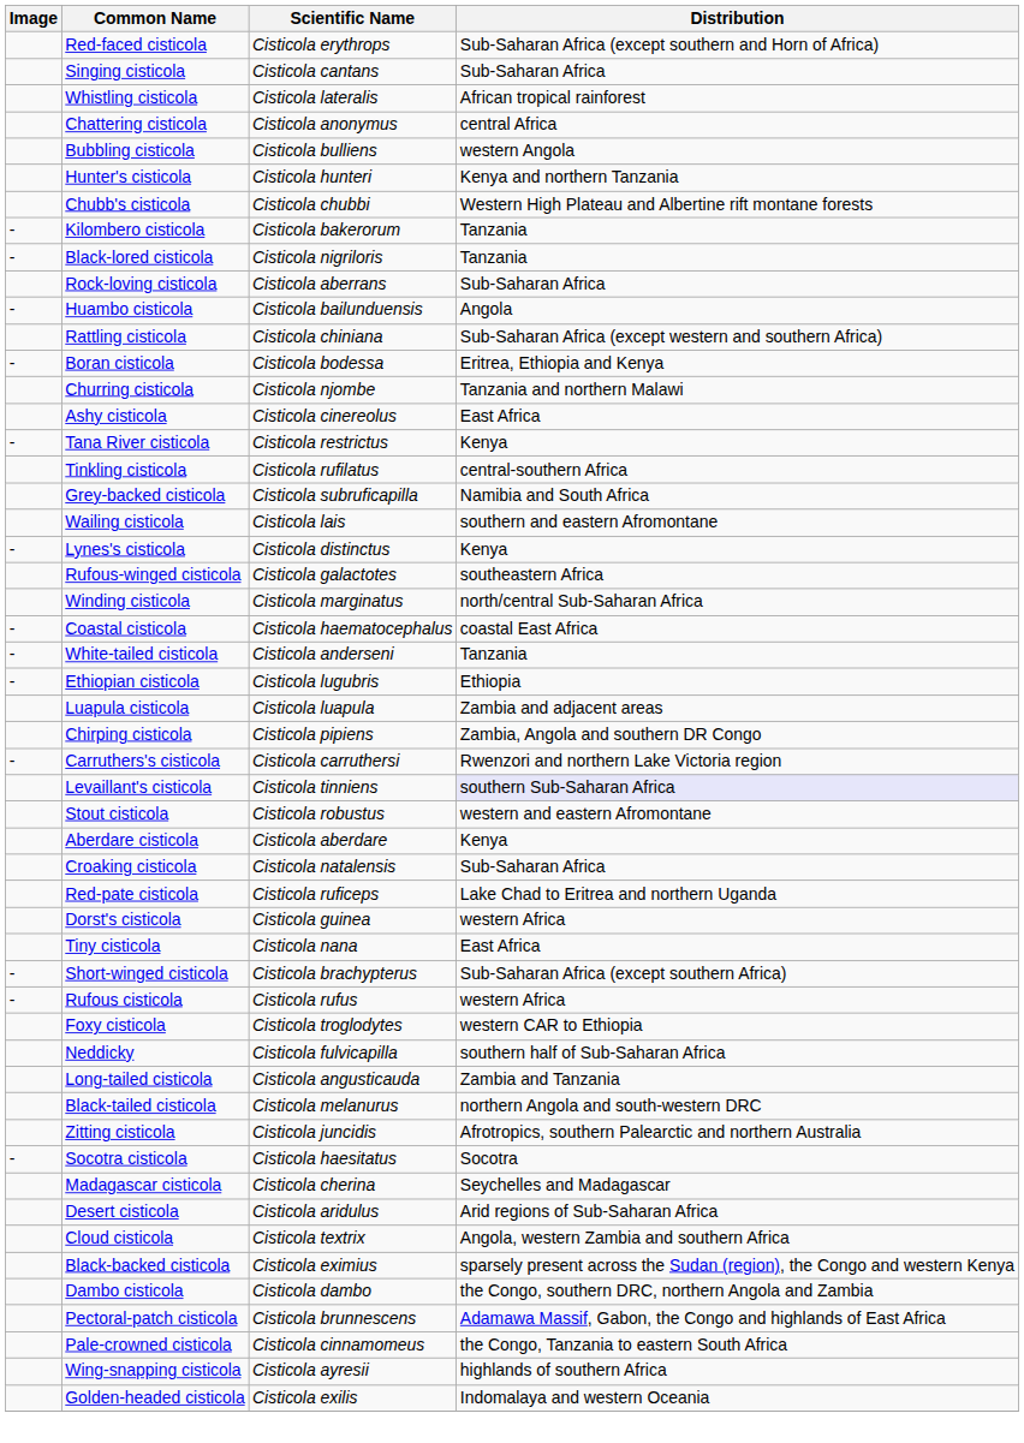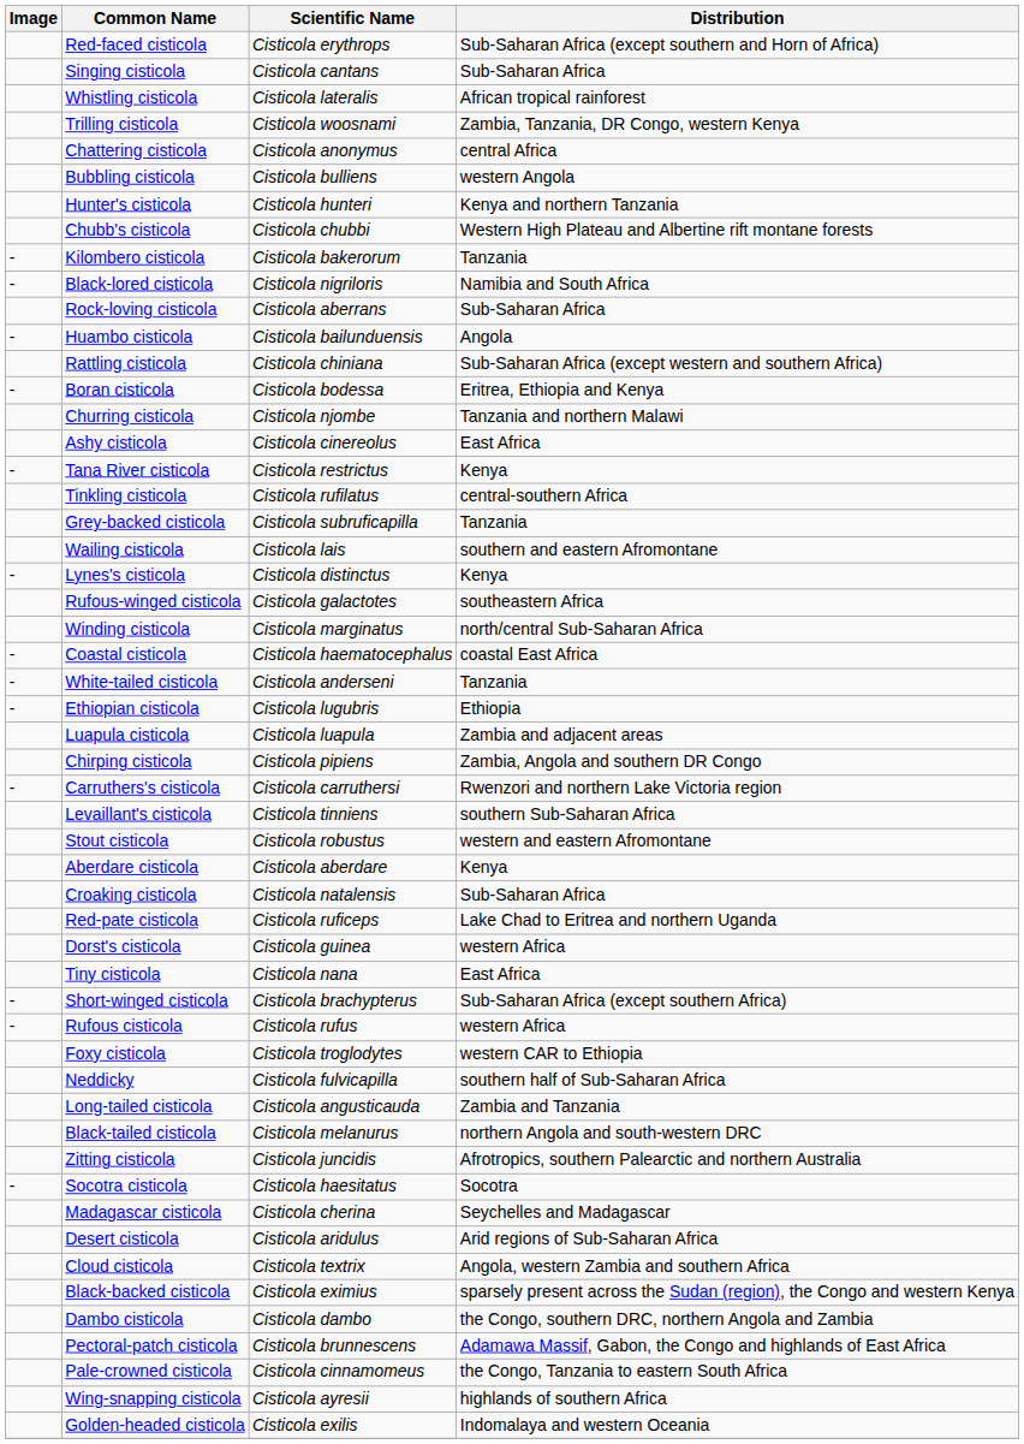 <table class="wikitable">
 <tr>
 <th>Image</th>
 <th>Common Name</th>
 <th>Scientific Name</th>
 <th>Distribution</th>
 </tr>
 <tr>
 <td></td>
 <td><a href='#'>Red-faced cisticola</a></td>
 <td><em>Cisticola erythrops</em></td>
 <td>Sub-Saharan Africa (except southern and Horn of Africa)</td>
 </tr>
 <tr>
 <td></td>
 <td><a href='#'>Singing cisticola</a></td>
 <td><em>Cisticola cantans</em></td>
 <td>Sub-Saharan Africa</td>
 </tr>
 <tr>
 <td></td>
 <td><a href='#'>Whistling cisticola</a></td>
 <td><em>Cisticola lateralis</em></td>
 <td>African tropical rainforest</td>
+</tr>
+<tr>
+<td></td>
+<td><a href='#'>Trilling cisticola</a></td>
+<td><em>Cisticola woosnami</em></td>
+<td>Zambia, Tanzania, DR Congo, western Kenya</td>
 </tr>
 <tr>
 <td></td>
 <td><a href='#'>Chattering cisticola</a></td>
 <td><em>Cisticola anonymus</em></td>
 <td>central Africa</td>
 </tr>
 <tr>
 <td></td>
 <td><a href='#'>Bubbling cisticola</a></td>
 <td><em>Cisticola bulliens</em></td>
 <td>western Angola</td>
 </tr>
 <tr>
 <td></td>
 <td><a href='#'>Hunter's cisticola</a></td>
 <td><em>Cisticola hunteri</em></td>
 <td>Kenya and northern Tanzania</td>
 </tr>
 <tr>
 <td></td>
 <td><a href='#'>Chubb's cisticola</a></td>
 <td><em>Cisticola chubbi</em></td>
 <td>Western High Plateau and Albertine rift montane forests</td>
 </tr>
 <tr>
 <td>-</td>
 <td><a href='#'>Kilombero cisticola</a></td>
 <td><em>Cisticola bakerorum</em></td>
 <td>Tanzania</td>
 </tr>
 <tr>
 <td>-</td>
 <td><a href='#'>Black-lored cisticola</a></td>
 <td><em>Cisticola nigriloris</em></td>
-<td>Tanzania</td>
+<td>Namibia and South Africa</td>
 </tr>
 <tr>
 <td></td>
 <td><a href='#'>Rock-loving cisticola</a></td>
 <td><em>Cisticola aberrans</em></td>
 <td>Sub-Saharan Africa</td>
 </tr>
 <tr>
 <td>-</td>
 <td><a href='#'>Huambo cisticola</a></td>
 <td><em>Cisticola bailunduensis</em></td>
 <td>Angola</td>
 </tr>
 <tr>
 <td></td>
 <td><a href='#'>Rattling cisticola</a></td>
 <td><em>Cisticola chiniana</em></td>
 <td>Sub-Saharan Africa (except western and southern Africa)</td>
 </tr>
 <tr>
 <td>-</td>
 <td><a href='#'>Boran cisticola</a></td>
 <td><em>Cisticola bodessa</em></td>
 <td>Eritrea, Ethiopia and Kenya</td>
 </tr>
 <tr>
 <td></td>
 <td><a href='#'>Churring cisticola</a></td>
 <td><em>Cisticola njombe</em></td>
 <td>Tanzania and northern Malawi</td>
 </tr>
 <tr>
 <td></td>
 <td><a href='#'>Ashy cisticola</a></td>
 <td><em>Cisticola cinereolus</em></td>
 <td>East Africa</td>
 </tr>
 <tr>
 <td>-</td>
 <td><a href='#'>Tana River cisticola</a></td>
 <td><em>Cisticola restrictus</em></td>
 <td>Kenya</td>
 </tr>
 <tr>
 <td></td>
 <td><a href='#'>Tinkling cisticola</a></td>
 <td><em>Cisticola rufilatus</em></td>
 <td>central-southern Africa</td>
 </tr>
 <tr>
 <td></td>
 <td><a href='#'>Grey-backed cisticola</a></td>
 <td><em>Cisticola subruficapilla</em></td>
-<td>Namibia and South Africa</td>
+<td>Tanzania</td>
 </tr>
 <tr>
 <td></td>
 <td><a href='#'>Wailing cisticola</a></td>
 <td><em>Cisticola lais</em></td>
 <td>southern and eastern Afromontane</td>
 </tr>
 <tr>
 <td>-</td>
 <td><a href='#'>Lynes's cisticola</a></td>
 <td><em>Cisticola distinctus</em></td>
 <td>Kenya</td>
 </tr>
 <tr>
 <td></td>
 <td><a href='#'>Rufous-winged cisticola</a></td>
 <td><em>Cisticola galactotes</em></td>
 <td>southeastern Africa</td>
 </tr>
 <tr>
 <td></td>
 <td><a href='#'>Winding cisticola</a></td>
 <td><em>Cisticola marginatus</em></td>
 <td>north/central Sub-Saharan Africa</td>
 </tr>
 <tr>
 <td>-</td>
 <td><a href='#'>Coastal cisticola</a></td>
 <td><em>Cisticola haematocephalus</em></td>
 <td>coastal East Africa</td>
 </tr>
 <tr>
 <td>-</td>
 <td><a href='#'>White-tailed cisticola</a></td>
 <td><em>Cisticola anderseni</em></td>
 <td>Tanzania</td>
 </tr>
 <tr>
 <td>-</td>
 <td><a href='#'>Ethiopian cisticola</a></td>
 <td><em>Cisticola lugubris</em></td>
 <td>Ethiopia</td>
 </tr>
 <tr>
 <td></td>
 <td><a href='#'>Luapula cisticola</a></td>
 <td><em>Cisticola luapula</em></td>
 <td>Zambia and adjacent areas</td>
 </tr>
 <tr>
 <td></td>
 <td><a href='#'>Chirping cisticola</a></td>
 <td><em>Cisticola pipiens</em></td>
 <td>Zambia, Angola and southern DR Congo</td>
 </tr>
 <tr>
 <td>-</td>
 <td><a href='#'>Carruthers's cisticola</a></td>
 <td><em>Cisticola carruthersi</em></td>
 <td>Rwenzori and northern Lake Victoria region</td>
 </tr>
 <tr>
 <td></td>
 <td><a href='#'>Levaillant's cisticola</a></td>
 <td><em>Cisticola tinniens</em></td>
-<td style="background: lavender;">southern Sub-Saharan Africa</td>
+<td>southern Sub-Saharan Africa</td>
 </tr>
 <tr>
 <td></td>
 <td><a href='#'>Stout cisticola</a></td>
 <td><em>Cisticola robustus</em></td>
 <td>western and eastern Afromontane</td>
 </tr>
 <tr>
 <td></td>
 <td><a href='#'>Aberdare cisticola</a></td>
 <td><em>Cisticola aberdare</em></td>
 <td>Kenya</td>
 </tr>
 <tr>
 <td></td>
 <td><a href='#'>Croaking cisticola</a></td>
 <td><em>Cisticola natalensis</em></td>
 <td>Sub-Saharan Africa</td>
 </tr>
 <tr>
 <td></td>
 <td><a href='#'>Red-pate cisticola</a></td>
 <td><em>Cisticola ruficeps</em></td>
 <td>Lake Chad to Eritrea and northern Uganda</td>
 </tr>
 <tr>
 <td></td>
 <td><a href='#'>Dorst's cisticola</a></td>
 <td><em>Cisticola guinea</em></td>
 <td>western Africa</td>
 </tr>
 <tr>
 <td></td>
 <td><a href='#'>Tiny cisticola</a></td>
 <td><em>Cisticola nana</em></td>
 <td>East Africa</td>
 </tr>
 <tr>
 <td>-</td>
 <td><a href='#'>Short-winged cisticola</a></td>
 <td><em>Cisticola brachypterus</em></td>
 <td>Sub-Saharan Africa (except southern Africa)</td>
 </tr>
 <tr>
 <td>-</td>
 <td><a href='#'>Rufous cisticola</a></td>
 <td><em>Cisticola rufus</em></td>
 <td>western Africa</td>
 </tr>
 <tr>
 <td></td>
 <td><a href='#'>Foxy cisticola</a></td>
 <td><em>Cisticola troglodytes</em></td>
 <td>western CAR to Ethiopia</td>
 </tr>
 <tr>
 <td></td>
 <td><a href='#'>Neddicky</a></td>
 <td><em>Cisticola fulvicapilla</em></td>
 <td>southern half of Sub-Saharan Africa</td>
 </tr>
 <tr>
 <td></td>
 <td><a href='#'>Long-tailed cisticola</a></td>
 <td><em>Cisticola angusticauda</em></td>
 <td>Zambia and Tanzania</td>
 </tr>
 <tr>
 <td></td>
 <td><a href='#'>Black-tailed cisticola</a></td>
 <td><em>Cisticola melanurus</em></td>
 <td>northern Angola and south-western DRC</td>
 </tr>
 <tr>
 <td></td>
 <td><a href='#'>Zitting cisticola</a></td>
 <td><em>Cisticola juncidis</em></td>
 <td>Afrotropics, southern Palearctic and northern Australia</td>
 </tr>
 <tr>
 <td>-</td>
 <td><a href='#'>Socotra cisticola</a></td>
 <td><em>Cisticola haesitatus</em></td>
 <td>Socotra</td>
 </tr>
 <tr>
 <td></td>
 <td><a href='#'>Madagascar cisticola</a></td>
 <td><em>Cisticola cherina</em></td>
 <td>Seychelles and Madagascar</td>
 </tr>
 <tr>
 <td></td>
 <td><a href='#'>Desert cisticola</a></td>
 <td><em>Cisticola aridulus</em></td>
 <td>Arid regions of Sub-Saharan Africa</td>
 </tr>
 <tr>
 <td></td>
 <td><a href='#'>Cloud cisticola</a></td>
 <td><em>Cisticola textrix</em></td>
 <td>Angola, western Zambia and southern Africa</td>
 </tr>
 <tr>
 <td></td>
 <td><a href='#'>Black-backed cisticola</a></td>
 <td><em>Cisticola eximius</em></td>
 <td>sparsely present across the <a href='#'>Sudan (region)</a>, the Congo and western Kenya</td>
 </tr>
 <tr>
 <td></td>
 <td><a href='#'>Dambo cisticola</a></td>
 <td><em>Cisticola dambo</em></td>
 <td>the Congo, southern DRC, northern Angola and Zambia</td>
 </tr>
 <tr>
 <td></td>
 <td><a href='#'>Pectoral-patch cisticola</a></td>
 <td><em>Cisticola brunnescens</em></td>
 <td><a href='#'>Adamawa Massif</a>, Gabon, the Congo and highlands of East Africa</td>
 </tr>
 <tr>
 <td></td>
 <td><a href='#'>Pale-crowned cisticola</a></td>
 <td><em>Cisticola cinnamomeus</em></td>
 <td>the Congo, Tanzania to eastern South Africa</td>
 </tr>
 <tr>
 <td></td>
 <td><a href='#'>Wing-snapping cisticola</a></td>
 <td><em>Cisticola ayresii</em></td>
 <td>highlands of southern Africa</td>
 </tr>
 <tr>
 <td></td>
 <td><a href='#'>Golden-headed cisticola</a></td>
 <td><em>Cisticola exilis</em></td>
 <td>Indomalaya and western Oceania</td>
 </tr>
 <tr>
 </tr>
 </table>
